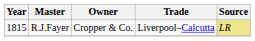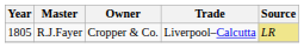 <table class=" wikitable">
 <tr>
 <th>Year</th>
 <th>Master</th>
 <th>Owner</th>
 <th>Trade</th>
 <th>Source</th>
 </tr>
 <tr>
-<td>1815</td>
+<td>1805</td>
 <td>R.J.Fayer</td>
 <td>Cropper & Co.</td>
 <td>Liverpool–<a href='#'>Calcutta</a></td>
 <td style="background: khaki;"><em>LR</em></td>
 </tr>
 <tr>
 </tr>
 </table>
